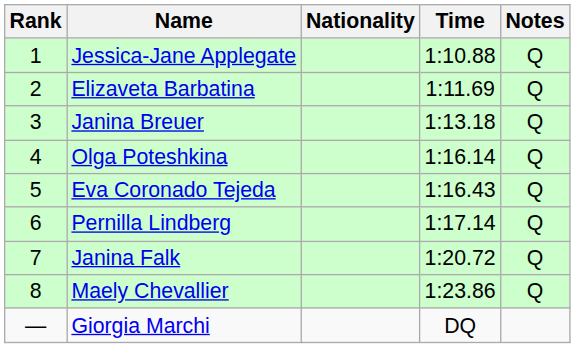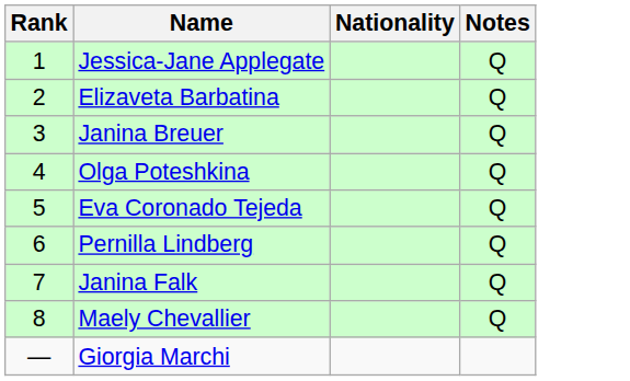 <table class="wikitable sortable" style="text-align:center">
 <tr>
 <th>Rank</th>
 <th>Name</th>
 <th>Nationality</th>
-<th>Time</th>
 <th>Notes</th>
 </tr>
 <tr bgcolor=ccffcc>
 <td>1</td>
 <td align=left><a href='#'>Jessica-Jane Applegate</a></td>
 <td align=left></td>
-<td>1:10.88</td>
 <td>Q</td>
 </tr>
 <tr bgcolor=ccffcc>
 <td>2</td>
 <td align=left><a href='#'>Elizaveta Barbatina</a></td>
 <td align=left></td>
-<td>1:11.69</td>
 <td>Q</td>
 </tr>
 <tr bgcolor=ccffcc>
 <td>3</td>
 <td align=left><a href='#'>Janina Breuer</a></td>
 <td align=left></td>
-<td>1:13.18</td>
 <td>Q</td>
 </tr>
 <tr bgcolor=ccffcc>
 <td>4</td>
 <td align=left><a href='#'>Olga Poteshkina</a></td>
 <td align=left></td>
-<td>1:16.14</td>
 <td>Q</td>
 </tr>
 <tr bgcolor=ccffcc>
 <td>5</td>
 <td align=left><a href='#'>Eva Coronado Tejeda</a></td>
 <td align=left></td>
-<td>1:16.43</td>
 <td>Q</td>
 </tr>
 <tr bgcolor=ccffcc>
 <td>6</td>
 <td align=left><a href='#'>Pernilla Lindberg</a></td>
 <td align=left></td>
-<td>1:17.14</td>
 <td>Q</td>
 </tr>
 <tr bgcolor=ccffcc>
 <td>7</td>
 <td align=left><a href='#'>Janina Falk</a></td>
 <td align=left></td>
-<td>1:20.72</td>
 <td>Q</td>
 </tr>
 <tr bgcolor=ccffcc>
 <td>8</td>
 <td align=left><a href='#'>Maely Chevallier</a></td>
 <td align=left></td>
-<td>1:23.86</td>
 <td>Q</td>
 </tr>
 <tr>
 <td>—</td>
 <td align=left><a href='#'>Giorgia Marchi</a></td>
 <td align=left></td>
-<td>DQ</td>
 <td></td>
 </tr>
 </table>
